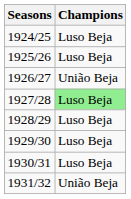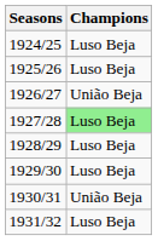 <table class="wikitable" style="text-align:left">
 <tr>
 <th style= width="80px">Seasons</th>
 <th style= width="200px">Champions</th>
 </tr>
 <tr>
 <td>1924/25</td>
 <td>Luso Beja</td>
 </tr>
 <tr>
 <td>1925/26</td>
 <td>Luso Beja</td>
 </tr>
 <tr>
 <td>1926/27</td>
 <td>União Beja</td>
 </tr>
 <tr>
 <td>1927/28</td>
 <td style="background: lightgreen;">Luso Beja</td>
 </tr>
 <tr>
 <td>1928/29</td>
 <td>Luso Beja</td>
 </tr>
 <tr>
 <td>1929/30</td>
 <td>Luso Beja</td>
 </tr>
 <tr>
 <td>1930/31</td>
-<td>Luso Beja</td>
+<td>União Beja</td>
 </tr>
 <tr>
 <td>1931/32</td>
-<td>União Beja</td>
+<td>Luso Beja</td>
 </tr>
 </table>
